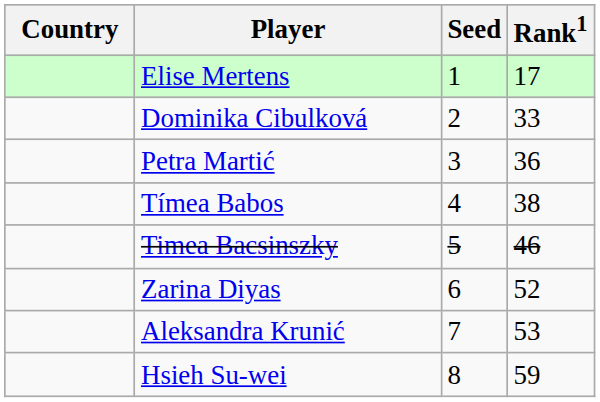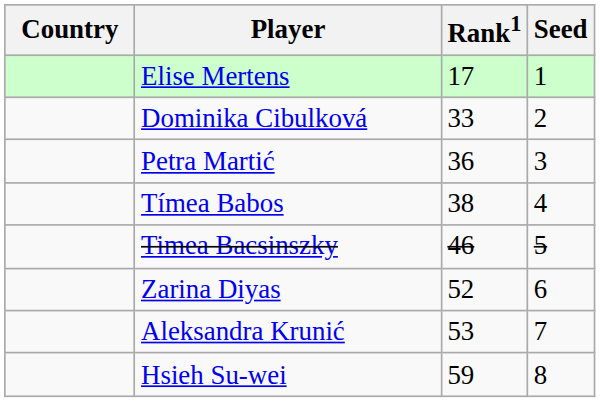 <table class="sortable wikitable">
 <tr>
 <th width="70">Country</th>
 <th width="175">Player</th>
+<th>Rank<sup>1</sup></th>
 <th>Seed</th>
-<th>Rank<sup>1</sup></th>
 </tr>
 <tr style="background:#cfc;">
 <td></td>
 <td><a href='#'>Elise Mertens</a></td>
+<td>17</td>
 <td>1</td>
-<td>17</td>
 </tr>
 <tr>
 <td></td>
 <td><a href='#'>Dominika Cibulková</a></td>
+<td>33</td>
 <td>2</td>
-<td>33</td>
 </tr>
 <tr>
 <td></td>
 <td><a href='#'>Petra Martić</a></td>
+<td>36</td>
 <td>3</td>
-<td>36</td>
 </tr>
 <tr>
 <td></td>
 <td><a href='#'>Tímea Babos</a></td>
+<td>38</td>
 <td>4</td>
-<td>38</td>
 </tr>
 <tr>
 <td><s></s></td>
 <td><s><a href='#'>Timea Bacsinszky</a></s></td>
+<td><s>46</s></td>
 <td><s>5</s></td>
-<td><s>46</s></td>
 </tr>
 <tr>
 <td></td>
 <td><a href='#'>Zarina Diyas</a></td>
+<td>52</td>
 <td>6</td>
-<td>52</td>
 </tr>
 <tr>
 <td></td>
 <td><a href='#'>Aleksandra Krunić</a></td>
+<td>53</td>
 <td>7</td>
-<td>53</td>
 </tr>
 <tr>
 <td></td>
 <td><a href='#'>Hsieh Su-wei</a></td>
+<td>59</td>
 <td>8</td>
-<td>59</td>
 </tr>
 </table>
